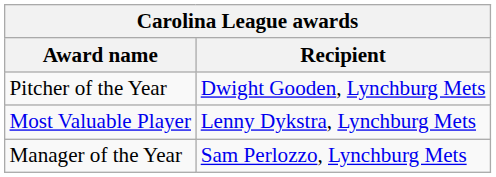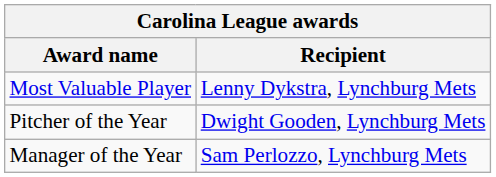 <table class="wikitable">
 <tr>
 <th colspan="2">Carolina League awards</th>
 </tr>
 <tr>
 <th>Award name</th>
 <th>Recipient</th>
 </tr>
 <tr>
+<td><a href='#'>Most Valuable Player</a></td>
+<td><a href='#'>Lenny Dykstra</a>, <a href='#'>Lynchburg Mets</a></td>
+</tr>
+<tr>
 <td>Pitcher of the Year</td>
 <td><a href='#'>Dwight Gooden</a>, <a href='#'>Lynchburg Mets</a></td>
-</tr>
-<tr>
-<td><a href='#'>Most Valuable Player</a></td>
-<td><a href='#'>Lenny Dykstra</a>, <a href='#'>Lynchburg Mets</a></td>
 </tr>
 <tr>
 <td>Manager of the Year</td>
 <td><a href='#'>Sam Perlozzo</a>, <a href='#'>Lynchburg Mets</a></td>
 </tr>
 </table>
